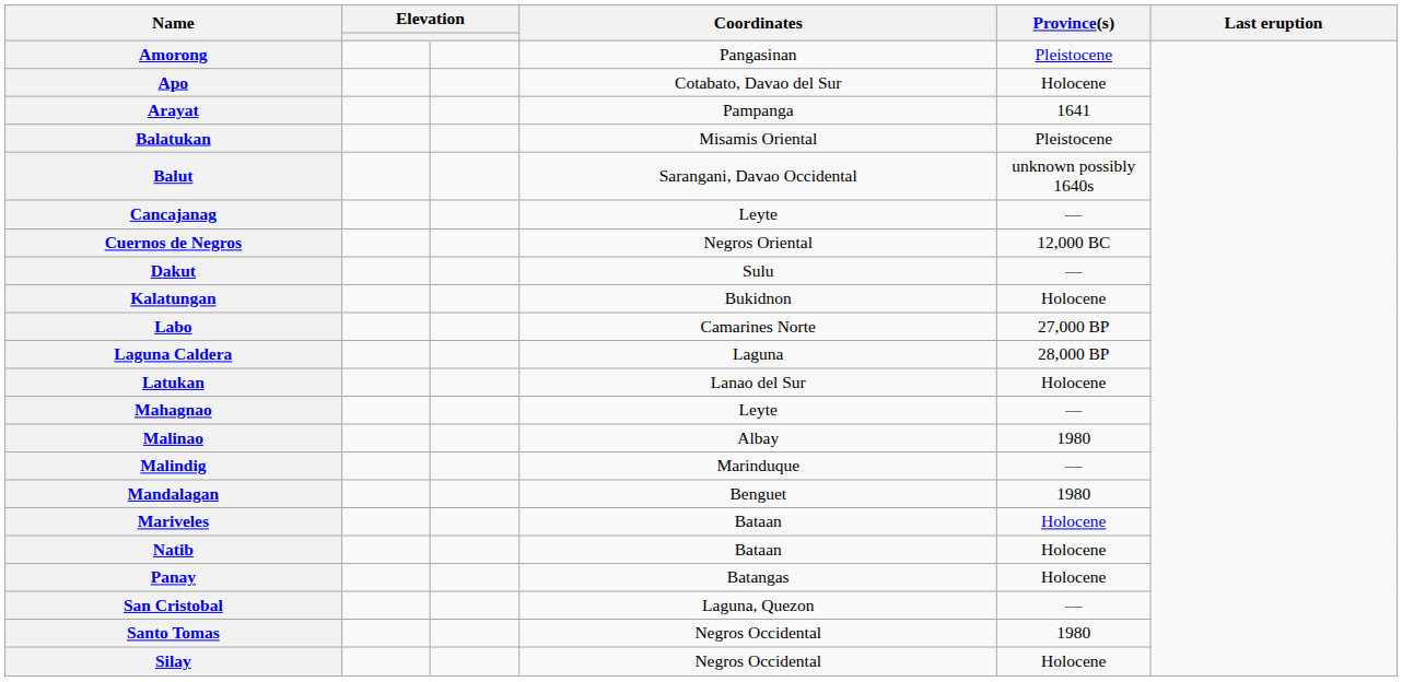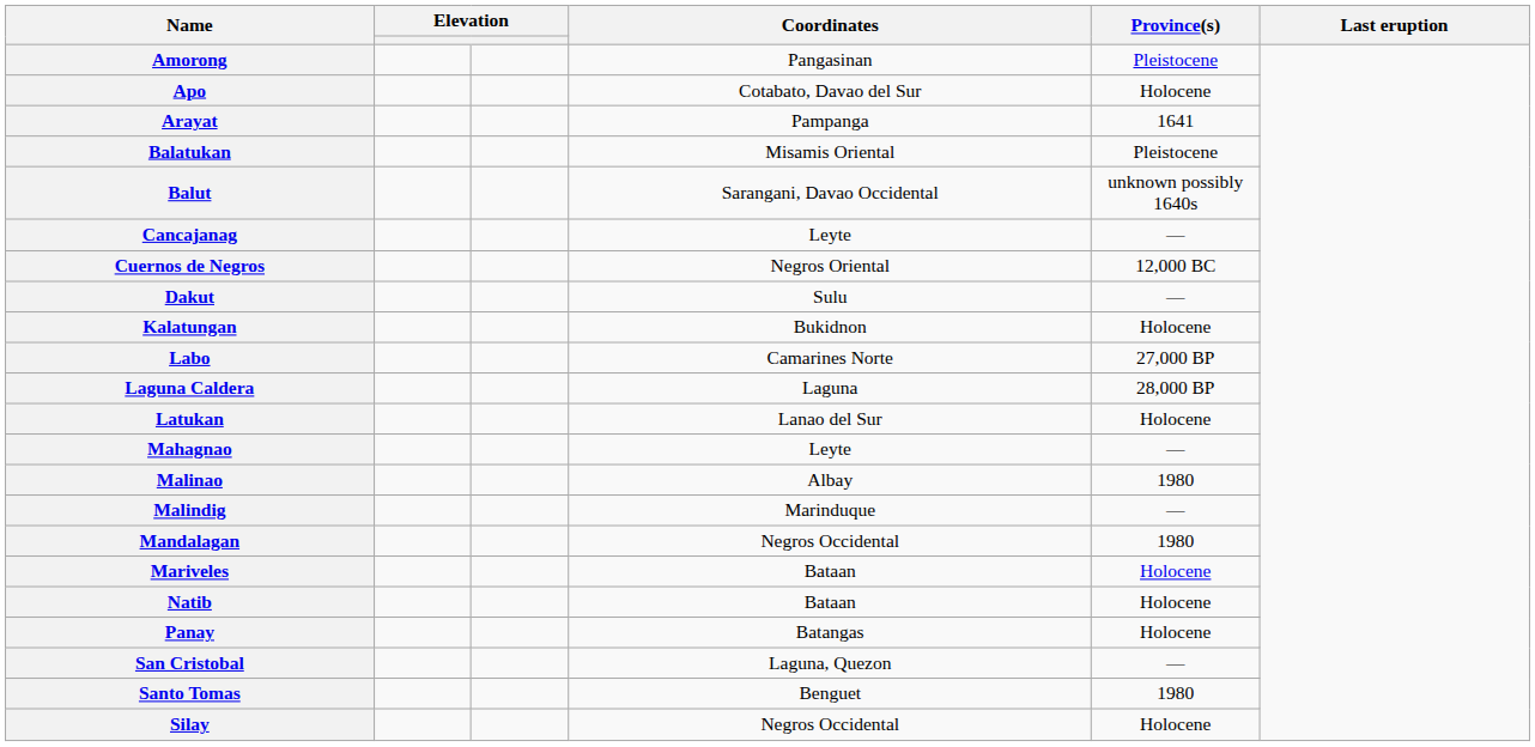 <table class="wikitable sortable plainrowheaders" style="font-size:95%; text-align:center;">
 <tr>
 <th scope="col" rowspan="2">Name</th>
 <th scope="col" colspan="2">Elevation </th>
 <th rowspan="2" scope="col" data-sort-type="number">Coordinates</th>
 <th scope="col" rowspan="2" style="width:11%;"><a href='#'>Province</a>(s)</th>
 <th scope="col" rowspan="2" class=unsortable>Last eruption</th>
 </tr>
 <tr>
 <th style="border-right:none;"></th>
 <th style="border-left:none;" class=unsortable></th>
 </tr>
 <tr>
 <th scope="row"><a href='#'>Amorong</a></th>
 <td></td>
 <td style="text-align:left;"></td>
 <td>Pangasinan</td>
 <td><a href='#'>Pleistocene</a></td>
 </tr>
 <tr>
 <th scope="row"><a href='#'>Apo</a></th>
 <td></td>
 <td style="text-align:left;"></td>
 <td>Cotabato, Davao del Sur</td>
 <td>Holocene</td>
 </tr>
 <tr>
 <th scope="row"><a href='#'>Arayat</a></th>
 <td></td>
 <td style="text-align:left;"></td>
 <td>Pampanga</td>
 <td>1641</td>
 </tr>
 <tr>
 <th scope="row"><a href='#'>Balatukan</a></th>
 <td></td>
 <td style="text-align:left;"></td>
 <td>Misamis Oriental</td>
 <td>Pleistocene</td>
 </tr>
 <tr>
 <th scope="row"><a href='#'>Balut</a></th>
 <td></td>
 <td style="text-align:left;"></td>
 <td>Sarangani, Davao Occidental</td>
 <td>unknown possibly 1640s</td>
 </tr>
 <tr>
 <th scope="row"><a href='#'>Cancajanag</a></th>
 <td></td>
 <td style="text-align:left;"></td>
 <td>Leyte</td>
 <td>—</td>
 </tr>
 <tr>
 <th scope="row"><a href='#'>Cuernos de Negros</a></th>
 <td></td>
 <td style="text-align:left;"></td>
 <td>Negros Oriental</td>
 <td>12,000 BC</td>
 </tr>
 <tr>
 <th scope="row"><a href='#'>Dakut</a></th>
 <td></td>
 <td style="text-align:left;"></td>
 <td>Sulu</td>
 <td>—</td>
 </tr>
 <tr>
 <th scope="row"><a href='#'>Kalatungan</a></th>
 <td></td>
 <td style="text-align:left;"></td>
 <td>Bukidnon</td>
 <td>Holocene</td>
 </tr>
 <tr>
 <th scope="row"><a href='#'>Labo</a></th>
 <td></td>
 <td style="text-align:left;"></td>
 <td>Camarines Norte</td>
 <td>27,000 BP</td>
 </tr>
 <tr>
 <th scope="row"><a href='#'>Laguna Caldera</a></th>
 <td></td>
 <td style="text-align:left;"></td>
 <td>Laguna</td>
 <td>28,000 BP</td>
 </tr>
 <tr>
 <th scope="row"><a href='#'>Latukan</a></th>
 <td></td>
 <td style="text-align:left;"></td>
 <td>Lanao del Sur</td>
 <td>Holocene</td>
 </tr>
 <tr>
 <th scope="row"><a href='#'>Mahagnao</a></th>
 <td></td>
 <td style="text-align:left;"></td>
 <td>Leyte</td>
 <td>—</td>
 </tr>
 <tr>
 <th scope="row"><a href='#'>Malinao</a></th>
 <td></td>
 <td style="text-align:left;"></td>
 <td>Albay</td>
 <td>1980</td>
 </tr>
 <tr>
 <th scope="row"><a href='#'>Malindig</a></th>
 <td></td>
 <td style="text-align:left;"></td>
 <td>Marinduque</td>
 <td>—</td>
 </tr>
 <tr>
 <th scope="row"><a href='#'>Mandalagan</a></th>
 <td></td>
 <td style="text-align:left;"></td>
-<td>Benguet</td>
+<td>Negros Occidental</td>
 <td>1980</td>
 </tr>
 <tr>
 <th scope="row"><a href='#'>Mariveles</a></th>
 <td></td>
 <td style="text-align:left;"></td>
 <td>Bataan</td>
 <td><a href='#'>Holocene</a></td>
 </tr>
 <tr>
 <th scope="row"><a href='#'>Natib</a></th>
 <td></td>
 <td style="text-align:left;"></td>
 <td>Bataan</td>
 <td>Holocene</td>
 </tr>
 <tr>
 <th scope="row"><a href='#'>Panay</a></th>
 <td></td>
 <td style="text-align:left;"></td>
 <td>Batangas</td>
 <td>Holocene</td>
 </tr>
 <tr>
 <th scope="row"><a href='#'>San Cristobal</a></th>
 <td></td>
 <td style="text-align:left;"></td>
 <td>Laguna, Quezon</td>
 <td>—</td>
 </tr>
 <tr>
 <th scope="row"><a href='#'>Santo Tomas</a></th>
 <td></td>
 <td style="text-align:left;"></td>
-<td>Negros Occidental</td>
+<td>Benguet</td>
 <td>1980</td>
 </tr>
 <tr>
 <th scope="row"><a href='#'>Silay</a></th>
 <td></td>
 <td style="text-align:left;"></td>
 <td>Negros Occidental</td>
 <td>Holocene</td>
 </tr>
 </table>
